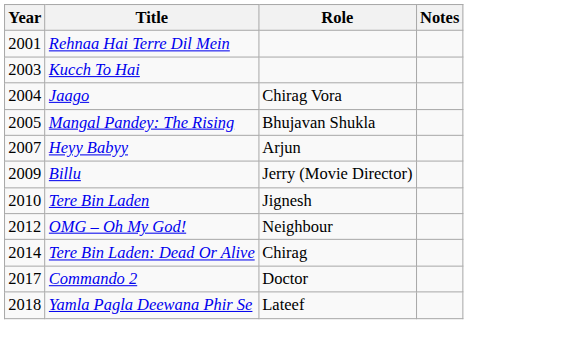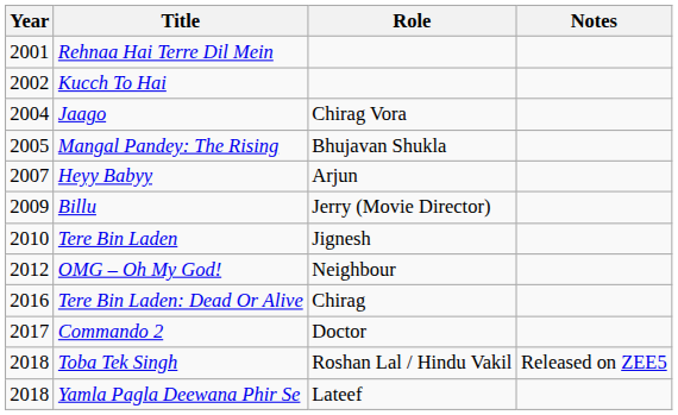 <table class="wikitable sortable">
 <tr>
 <th>Year</th>
 <th>Title</th>
 <th>Role</th>
 <th>Notes</th>
 </tr>
 <tr>
 <td>2001</td>
 <td><em><a href='#'>Rehnaa Hai Terre Dil Mein</a></em></td>
 <td></td>
 <td></td>
 </tr>
 <tr>
-<td>2003</td>
+<td>2002</td>
 <td><em><a href='#'>Kucch To Hai</a></em></td>
 <td></td>
 <td></td>
 </tr>
 <tr>
 <td>2004</td>
 <td><em><a href='#'>Jaago</a></em></td>
 <td>Chirag Vora</td>
 <td></td>
 </tr>
 <tr>
 <td>2005</td>
 <td><em><a href='#'>Mangal Pandey: The Rising</a></em></td>
 <td>Bhujavan Shukla</td>
 <td></td>
 </tr>
 <tr>
 <td>2007</td>
 <td><em><a href='#'>Heyy Babyy</a></em></td>
 <td>Arjun</td>
 <td></td>
 </tr>
 <tr>
 <td>2009</td>
 <td><em><a href='#'>Billu</a></em></td>
 <td>Jerry (Movie Director)</td>
 <td></td>
 </tr>
 <tr>
 <td>2010</td>
 <td><em><a href='#'>Tere Bin Laden</a></em></td>
 <td>Jignesh</td>
 <td></td>
 </tr>
 <tr>
 <td>2012</td>
 <td><em><a href='#'>OMG – Oh My God!</a></em></td>
 <td>Neighbour</td>
 <td></td>
 </tr>
 <tr>
-<td>2014</td>
+<td>2016</td>
 <td><a href='#'><em>Tere Bin Laden: Dead Or Alive</em></a></td>
 <td>Chirag</td>
 <td></td>
 </tr>
 <tr>
 <td>2017</td>
 <td><a href='#'><em>Commando 2</em></a></td>
 <td>Doctor</td>
 <td></td>
 </tr>
 <tr>
 <td>2018</td>
+<td><em><a href='#'>Toba Tek Singh</a></em></td>
+<td>Roshan Lal / Hindu Vakil</td>
+<td>Released on <a href='#'>ZEE5</a></td>
+</tr>
+<tr>
+<td>2018</td>
 <td><a href='#'><em>Yamla Pagla Deewana Phir Se</em></a></td>
 <td>Lateef</td>
 <td></td>
 </tr>
 </table>
